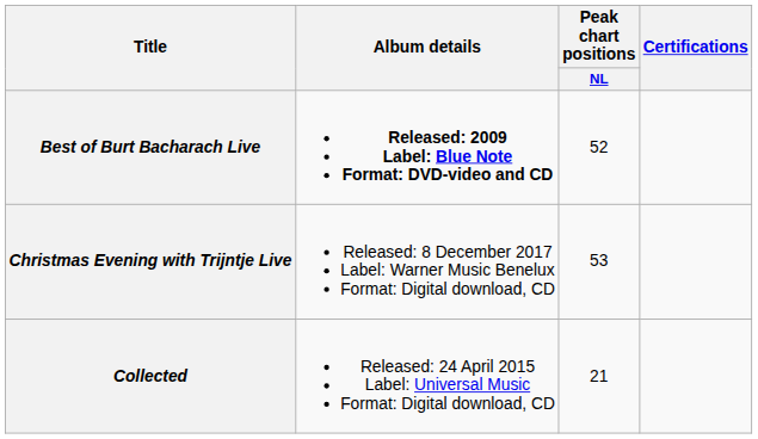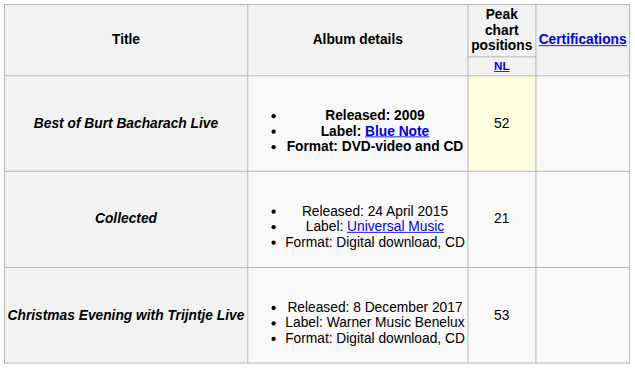 <table class="wikitable plainrowheaders" style="text-align:center;" border="1">
 <tr>
 <th scope="col" rowspan="2">Title</th>
 <th scope="col" rowspan="2">Album details</th>
 <th scope="col" colspan="1">Peak chart positions</th>
 <th scope="col" rowspan="2"><a href='#'>Certifications</a></th>
 </tr>
 <tr>
 <th scope="col" style="width:3em;font-size:85%;"><a href='#'>NL</a><br></th>
 </tr>
 <tr>
 <th scope="row"><em>Best of Burt Bacharach Live </em></th>
 <td><strong><br><ul><li>Released: 2009</li><li>Label: <a href='#'>Blue Note</a></li><li>Format: DVD-video and CD</li></ul></strong></td>
-<td>52</td>
+<td style="background: lightyellow;">52</td>
+<td></td>
+</tr>
+<tr>
+<th scope="row"><em>Collected</em></th>
+<td><br><ul><li>Released: 24 April 2015</li><li>Label: <a href='#'>Universal Music</a></li><li>Format: Digital download, CD</li></ul></td>
+<td>21</td>
 <td></td>
 </tr>
 <tr>
 <th scope="row"><em>Christmas Evening with Trijntje Live</em></th>
 <td><br><ul><li>Released: 8 December 2017</li><li>Label: Warner Music Benelux</li><li>Format: Digital download, CD</li></ul></td>
 <td>53</td>
 <td></td>
 </tr>
-<tr>
-<th scope="row"><em>Collected</em></th>
-<td><br><ul><li>Released: 24 April 2015</li><li>Label: <a href='#'>Universal Music</a></li><li>Format: Digital download, CD</li></ul></td>
-<td>21</td>
-<td></td>
-</tr>
 </table>
